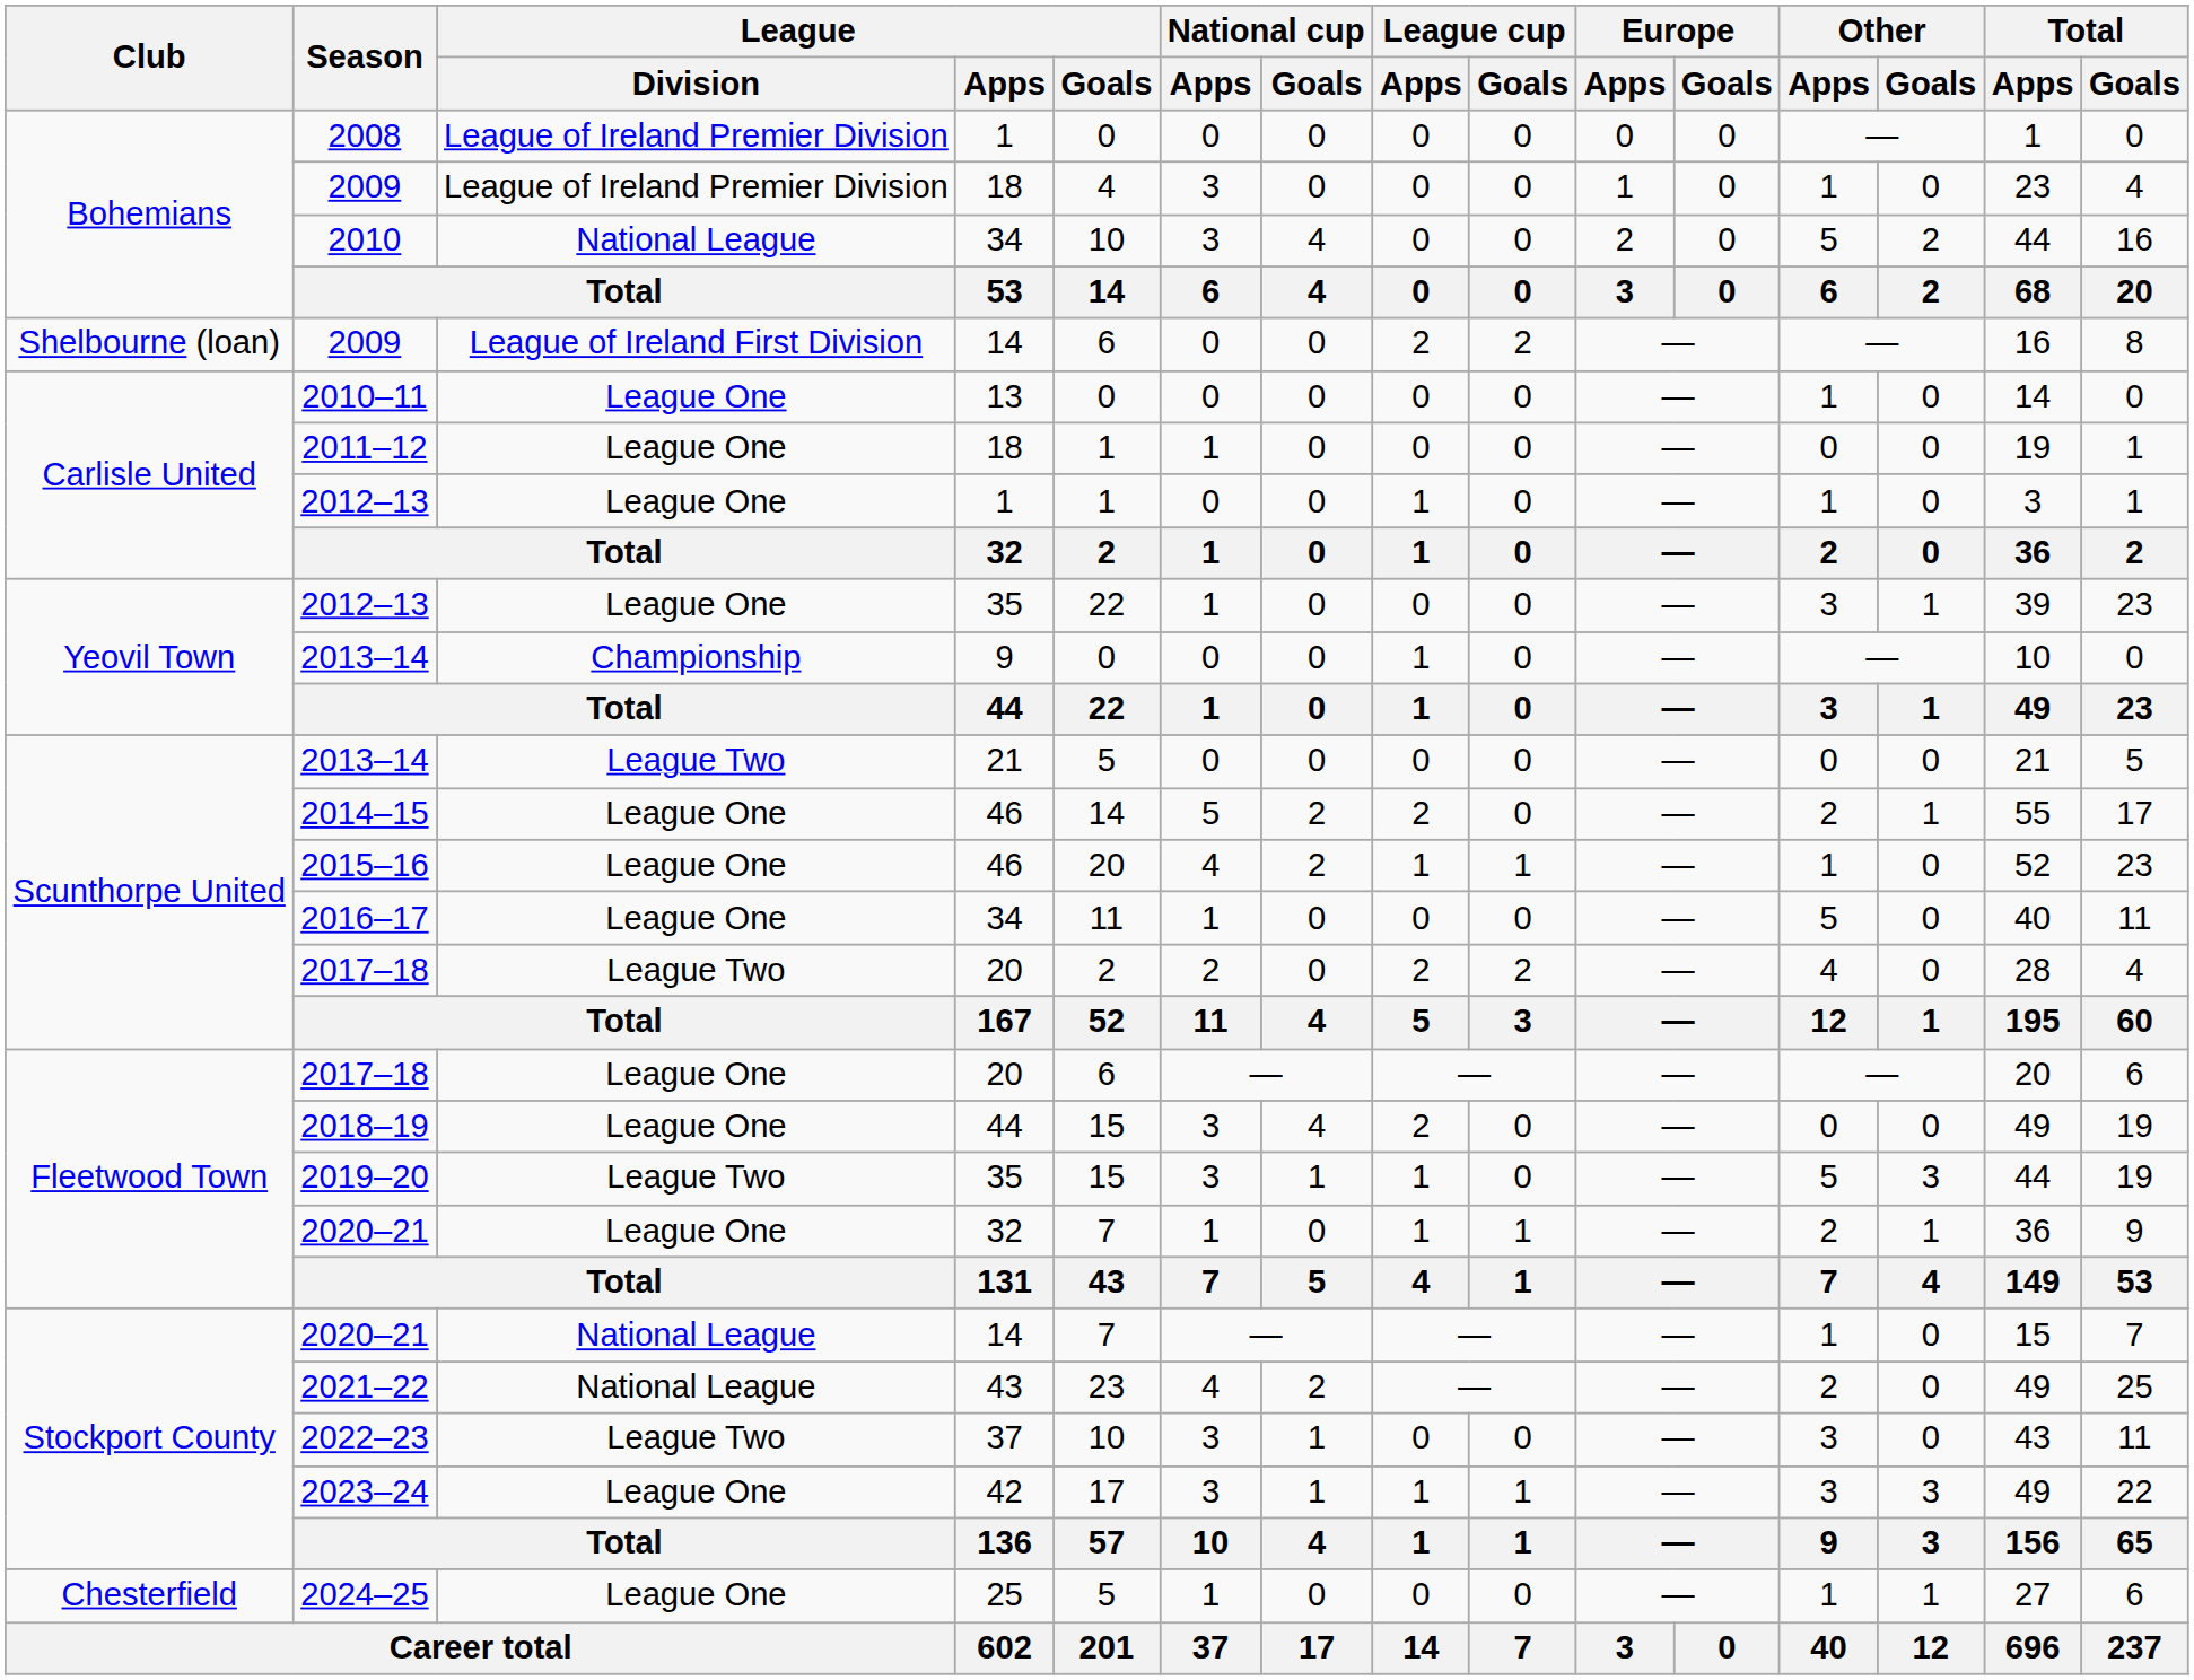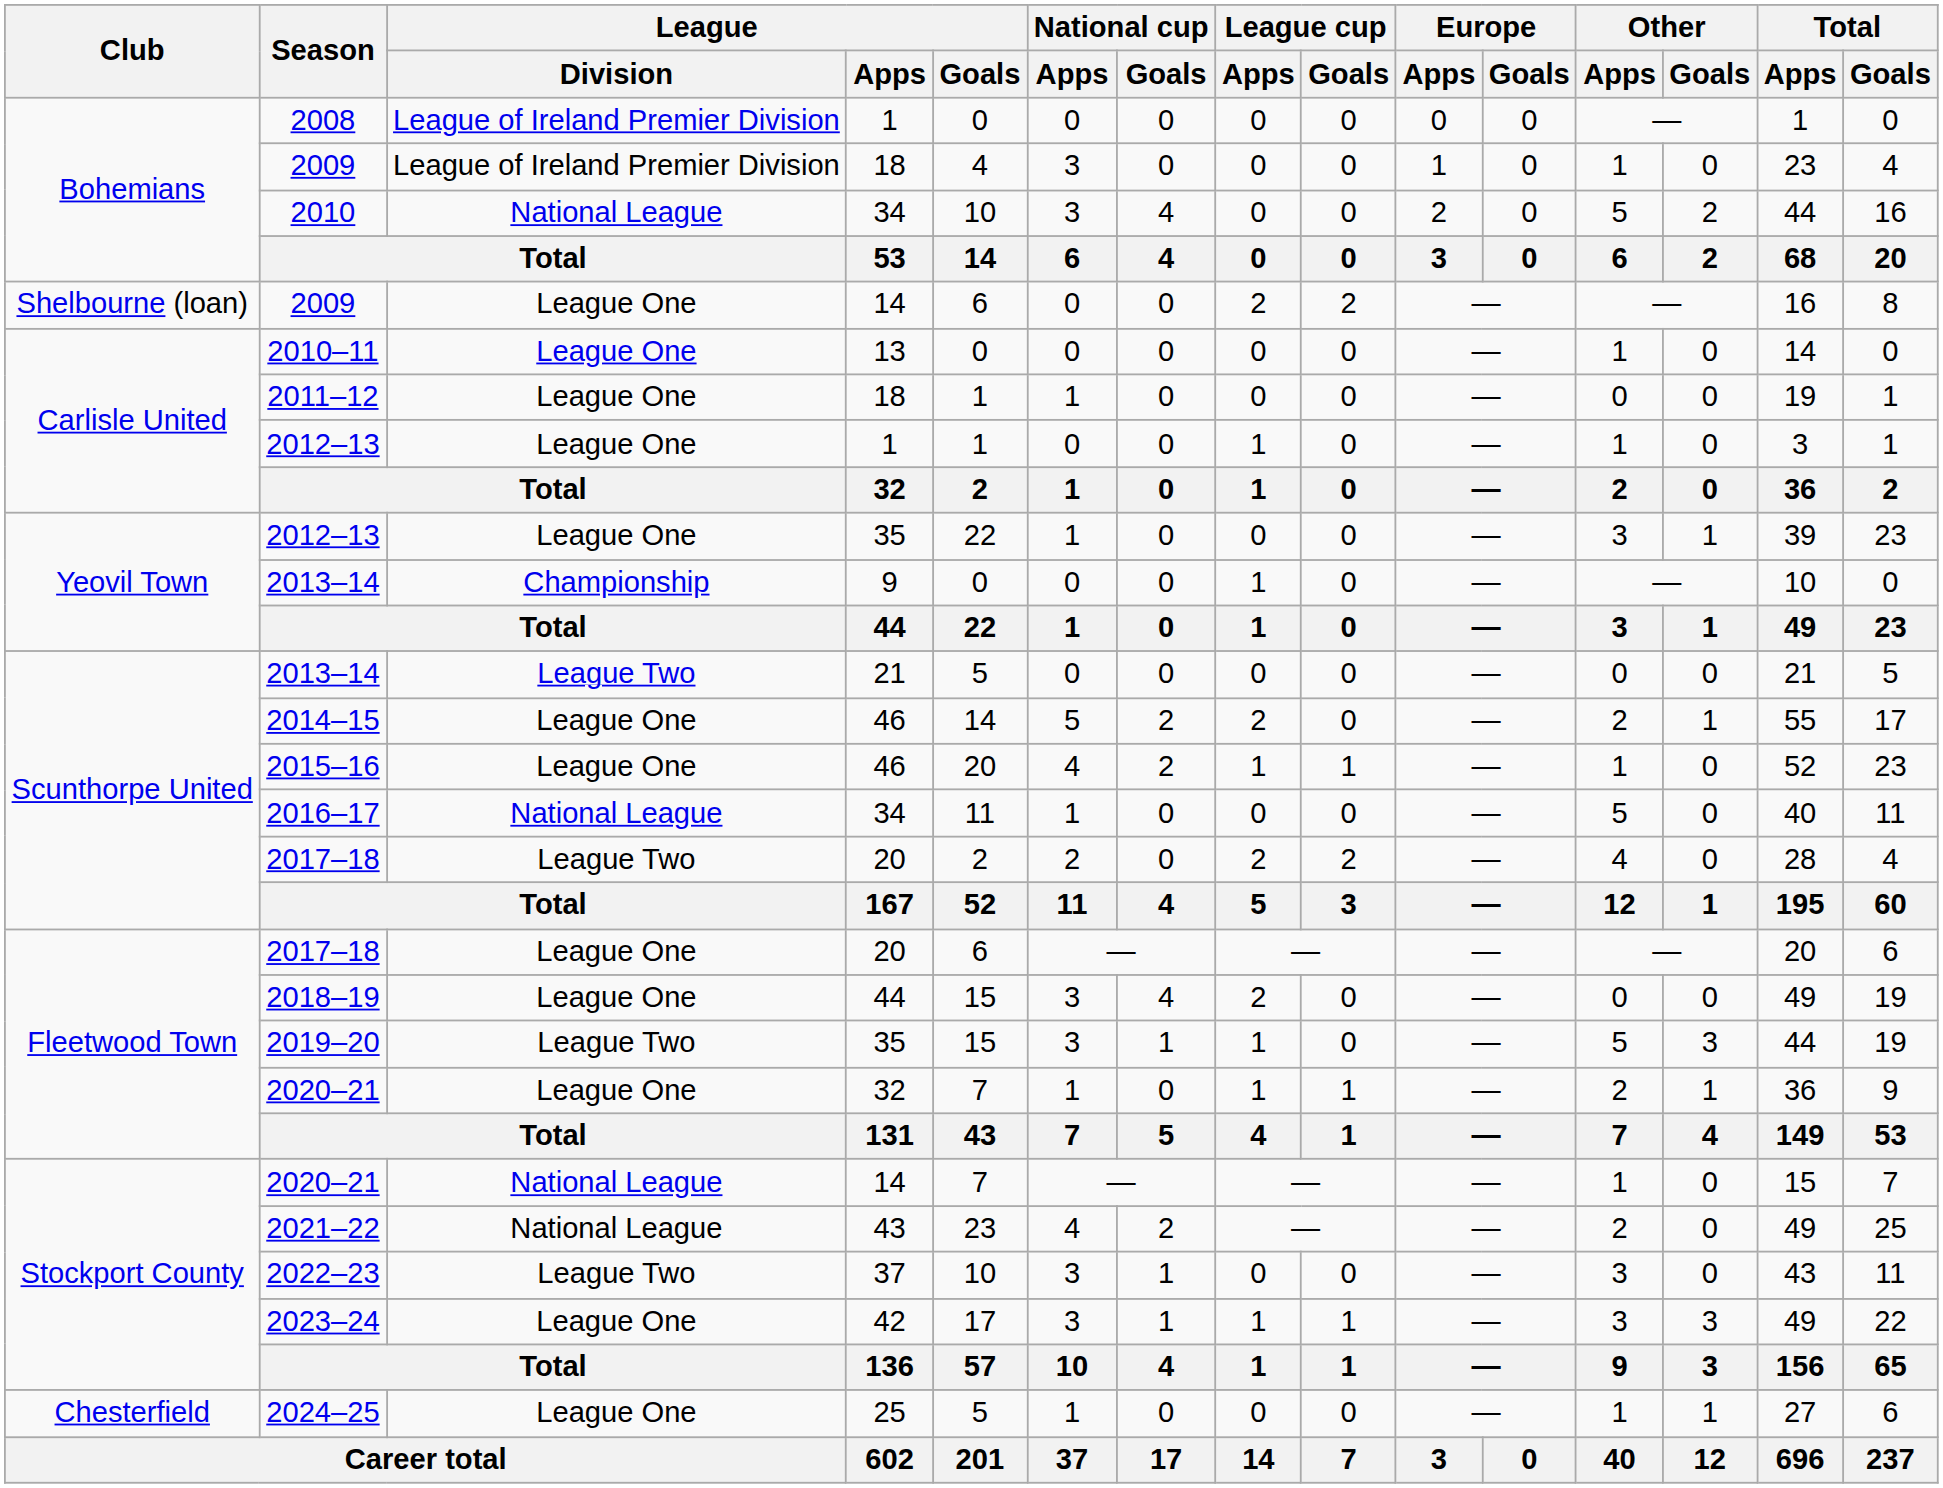 <table class="wikitable" style="text-align: center">
 <tr>
 <th rowspan="2">Club</th>
 <th rowspan="2">Season</th>
 <th colspan="3">League</th>
 <th colspan="2">National cup</th>
 <th colspan="2">League cup</th>
 <th colspan="2">Europe</th>
 <th colspan="2">Other</th>
 <th colspan="2">Total</th>
 </tr>
 <tr>
 <th>Division</th>
 <th>Apps</th>
 <th>Goals</th>
 <th>Apps</th>
 <th>Goals</th>
 <th>Apps</th>
 <th>Goals</th>
 <th>Apps</th>
 <th>Goals</th>
 <th>Apps</th>
 <th>Goals</th>
 <th>Apps</th>
 <th>Goals</th>
 </tr>
 <tr>
 <td rowspan="4"><a href='#'>Bohemians</a></td>
 <td><a href='#'>2008</a></td>
 <td><a href='#'>League of Ireland Premier Division</a></td>
 <td>1</td>
 <td>0</td>
 <td>0</td>
 <td>0</td>
 <td>0</td>
 <td>0</td>
 <td>0</td>
 <td>0</td>
 <td colspan="2">—</td>
 <td>1</td>
 <td>0</td>
 </tr>
 <tr>
 <td><a href='#'>2009</a></td>
 <td>League of Ireland Premier Division</td>
 <td>18</td>
 <td>4</td>
 <td>3</td>
 <td>0</td>
 <td>0</td>
 <td>0</td>
 <td>1</td>
 <td>0</td>
 <td>1</td>
 <td>0</td>
 <td>23</td>
 <td>4</td>
 </tr>
 <tr>
 <td><a href='#'>2010</a></td>
 <td><a href='#'>National League</a></td>
 <td>34</td>
 <td>10</td>
 <td>3</td>
 <td>4</td>
 <td>0</td>
 <td>0</td>
 <td>2</td>
 <td>0</td>
 <td>5</td>
 <td>2</td>
 <td>44</td>
 <td>16</td>
 </tr>
 <tr>
 <th colspan="2">Total</th>
 <th>53</th>
 <th>14</th>
 <th>6</th>
 <th>4</th>
 <th>0</th>
 <th>0</th>
 <th>3</th>
 <th>0</th>
 <th>6</th>
 <th>2</th>
 <th>68</th>
 <th>20</th>
 </tr>
 <tr>
 <td><a href='#'>Shelbourne</a> (loan)</td>
 <td><a href='#'>2009</a></td>
-<td><a href='#'>League of Ireland First Division</a></td>
+<td>League One</td>
 <td>14</td>
 <td>6</td>
 <td>0</td>
 <td>0</td>
 <td>2</td>
 <td>2</td>
 <td colspan="2">—</td>
 <td colspan="2">—</td>
 <td>16</td>
 <td>8</td>
 </tr>
 <tr>
 <td rowspan="4"><a href='#'>Carlisle United</a></td>
 <td><a href='#'>2010–11</a></td>
 <td><a href='#'>League One</a></td>
 <td>13</td>
 <td>0</td>
 <td>0</td>
 <td>0</td>
 <td>0</td>
 <td>0</td>
 <td colspan="2">—</td>
 <td>1</td>
 <td>0</td>
 <td>14</td>
 <td>0</td>
 </tr>
 <tr>
 <td><a href='#'>2011–12</a></td>
 <td>League One</td>
 <td>18</td>
 <td>1</td>
 <td>1</td>
 <td>0</td>
 <td>0</td>
 <td>0</td>
 <td colspan="2">—</td>
 <td>0</td>
 <td>0</td>
 <td>19</td>
 <td>1</td>
 </tr>
 <tr>
 <td><a href='#'>2012–13</a></td>
 <td>League One</td>
 <td>1</td>
 <td>1</td>
 <td>0</td>
 <td>0</td>
 <td>1</td>
 <td>0</td>
 <td colspan="2">—</td>
 <td>1</td>
 <td>0</td>
 <td>3</td>
 <td>1</td>
 </tr>
 <tr>
 <th colspan="2">Total</th>
 <th>32</th>
 <th>2</th>
 <th>1</th>
 <th>0</th>
 <th>1</th>
 <th>0</th>
 <th colspan="2">—</th>
 <th>2</th>
 <th>0</th>
 <th>36</th>
 <th>2</th>
 </tr>
 <tr>
 <td rowspan="3"><a href='#'>Yeovil Town</a></td>
 <td><a href='#'>2012–13</a></td>
 <td>League One</td>
 <td>35</td>
 <td>22</td>
 <td>1</td>
 <td>0</td>
 <td>0</td>
 <td>0</td>
 <td colspan="2">—</td>
 <td>3</td>
 <td>1</td>
 <td>39</td>
 <td>23</td>
 </tr>
 <tr>
 <td><a href='#'>2013–14</a></td>
 <td><a href='#'>Championship</a></td>
 <td>9</td>
 <td>0</td>
 <td>0</td>
 <td>0</td>
 <td>1</td>
 <td>0</td>
 <td colspan="2">—</td>
 <td colspan="2">—</td>
 <td>10</td>
 <td>0</td>
 </tr>
 <tr>
 <th colspan="2">Total</th>
 <th>44</th>
 <th>22</th>
 <th>1</th>
 <th>0</th>
 <th>1</th>
 <th>0</th>
 <th colspan="2">—</th>
 <th>3</th>
 <th>1</th>
 <th>49</th>
 <th>23</th>
 </tr>
 <tr>
 <td rowspan="6"><a href='#'>Scunthorpe United</a></td>
 <td><a href='#'>2013–14</a></td>
 <td><a href='#'>League Two</a></td>
 <td>21</td>
 <td>5</td>
 <td>0</td>
 <td>0</td>
 <td>0</td>
 <td>0</td>
 <td colspan="2">—</td>
 <td>0</td>
 <td>0</td>
 <td>21</td>
 <td>5</td>
 </tr>
 <tr>
 <td><a href='#'>2014–15</a></td>
 <td>League One</td>
 <td>46</td>
 <td>14</td>
 <td>5</td>
 <td>2</td>
 <td>2</td>
 <td>0</td>
 <td colspan="2">—</td>
 <td>2</td>
 <td>1</td>
 <td>55</td>
 <td>17</td>
 </tr>
 <tr>
 <td><a href='#'>2015–16</a></td>
 <td>League One</td>
 <td>46</td>
 <td>20</td>
 <td>4</td>
 <td>2</td>
 <td>1</td>
 <td>1</td>
 <td colspan="2">—</td>
 <td>1</td>
 <td>0</td>
 <td>52</td>
 <td>23</td>
 </tr>
 <tr>
 <td><a href='#'>2016–17</a></td>
-<td>League One</td>
+<td><a href='#'>National League</a></td>
 <td>34</td>
 <td>11</td>
 <td>1</td>
 <td>0</td>
 <td>0</td>
 <td>0</td>
 <td colspan="2">—</td>
 <td>5</td>
 <td>0</td>
 <td>40</td>
 <td>11</td>
 </tr>
 <tr>
 <td><a href='#'>2017–18</a></td>
 <td>League Two</td>
 <td>20</td>
 <td>2</td>
 <td>2</td>
 <td>0</td>
 <td>2</td>
 <td>2</td>
 <td colspan="2">—</td>
 <td>4</td>
 <td>0</td>
 <td>28</td>
 <td>4</td>
 </tr>
 <tr>
 <th colspan="2">Total</th>
 <th>167</th>
 <th>52</th>
 <th>11</th>
 <th>4</th>
 <th>5</th>
 <th>3</th>
 <th colspan="2">—</th>
 <th>12</th>
 <th>1</th>
 <th>195</th>
 <th>60</th>
 </tr>
 <tr>
 <td rowspan="5"><a href='#'>Fleetwood Town</a></td>
 <td><a href='#'>2017–18</a></td>
 <td>League One</td>
 <td>20</td>
 <td>6</td>
 <td colspan="2">—</td>
 <td colspan="2">—</td>
 <td colspan="2">—</td>
 <td colspan="2">—</td>
 <td>20</td>
 <td>6</td>
 </tr>
 <tr>
 <td><a href='#'>2018–19</a></td>
 <td>League One</td>
 <td>44</td>
 <td>15</td>
 <td>3</td>
 <td>4</td>
 <td>2</td>
 <td>0</td>
 <td colspan="2">—</td>
 <td>0</td>
 <td>0</td>
 <td>49</td>
 <td>19</td>
 </tr>
 <tr>
 <td><a href='#'>2019–20</a></td>
 <td>League Two</td>
 <td>35</td>
 <td>15</td>
 <td>3</td>
 <td>1</td>
 <td>1</td>
 <td>0</td>
 <td colspan="2">—</td>
 <td>5</td>
 <td>3</td>
 <td>44</td>
 <td>19</td>
 </tr>
 <tr>
 <td><a href='#'>2020–21</a></td>
 <td>League One</td>
 <td>32</td>
 <td>7</td>
 <td>1</td>
 <td>0</td>
 <td>1</td>
 <td>1</td>
 <td colspan="2">—</td>
 <td>2</td>
 <td>1</td>
 <td>36</td>
 <td>9</td>
 </tr>
 <tr>
 <th colspan="2">Total</th>
 <th>131</th>
 <th>43</th>
 <th>7</th>
 <th>5</th>
 <th>4</th>
 <th>1</th>
 <th colspan="2">—</th>
 <th>7</th>
 <th>4</th>
 <th>149</th>
 <th>53</th>
 </tr>
 <tr>
 <td rowspan="5"><a href='#'>Stockport County</a></td>
 <td><a href='#'>2020–21</a></td>
 <td><a href='#'>National League</a></td>
 <td>14</td>
 <td>7</td>
 <td colspan="2">—</td>
 <td colspan="2">—</td>
 <td colspan="2">—</td>
 <td>1</td>
 <td>0</td>
 <td>15</td>
 <td>7</td>
 </tr>
 <tr>
 <td><a href='#'>2021–22</a></td>
 <td>National League</td>
 <td>43</td>
 <td>23</td>
 <td>4</td>
 <td>2</td>
 <td colspan="2">—</td>
 <td colspan="2">—</td>
 <td>2</td>
 <td>0</td>
 <td>49</td>
 <td>25</td>
 </tr>
 <tr>
 <td><a href='#'>2022–23</a></td>
 <td>League Two</td>
 <td>37</td>
 <td>10</td>
 <td>3</td>
 <td>1</td>
 <td>0</td>
 <td>0</td>
 <td colspan="2">—</td>
 <td>3</td>
 <td>0</td>
 <td>43</td>
 <td>11</td>
 </tr>
 <tr>
 <td><a href='#'>2023–24</a></td>
 <td>League One</td>
 <td>42</td>
 <td>17</td>
 <td>3</td>
 <td>1</td>
 <td>1</td>
 <td>1</td>
 <td colspan="2">—</td>
 <td>3</td>
 <td>3</td>
 <td>49</td>
 <td>22</td>
 </tr>
 <tr>
 <th colspan="2">Total</th>
 <th>136</th>
 <th>57</th>
 <th>10</th>
 <th>4</th>
 <th>1</th>
 <th>1</th>
 <th colspan="2">—</th>
 <th>9</th>
 <th>3</th>
 <th>156</th>
 <th>65</th>
 </tr>
 <tr>
 <td><a href='#'>Chesterfield</a></td>
 <td><a href='#'>2024–25</a></td>
 <td>League One</td>
 <td>25</td>
 <td>5</td>
 <td>1</td>
 <td>0</td>
 <td>0</td>
 <td>0</td>
 <td colspan="2">—</td>
 <td>1</td>
 <td>1</td>
 <td>27</td>
 <td>6</td>
 </tr>
 <tr>
 <th colspan="3">Career total</th>
 <th>602</th>
 <th>201</th>
 <th>37</th>
 <th>17</th>
 <th>14</th>
 <th>7</th>
 <th>3</th>
 <th>0</th>
 <th>40</th>
 <th>12</th>
 <th>696</th>
 <th>237</th>
 </tr>
 </table>
